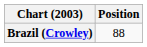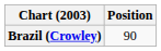 <table class="wikitable plainrowheaders" style="text-align:center">
 <tr>
 <th>Chart (2003)</th>
 <th>Position</th>
 </tr>
 <tr>
 <th scope="row">Brazil (<a href='#'>Crowley</a>)</th>
-<td>88</td>
+<td>90</td>
 </tr>
 </table>
